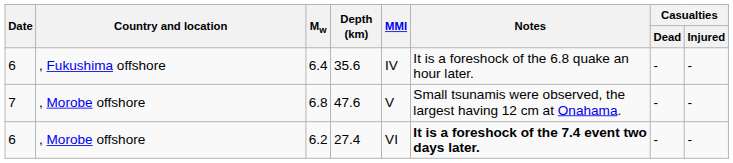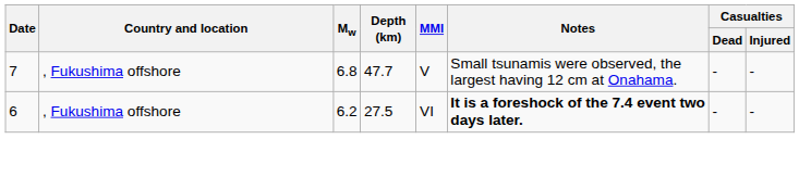 <table class="wikitable sortable" style="border:1px black; margin-left:1em;">
 <tr>
 <th rowspan="2"><small>Date</small></th>
 <th rowspan="2" style="width: 310px"><small>Country and location</small></th>
 <th rowspan="2"><small>M<sub>w</sub></small></th>
 <th rowspan="2"><small>Depth (km)</small></th>
 <th rowspan="2"><small><a href='#'>MMI</a></small></th>
 <th rowspan="2" class="unsortable"><small>Notes</small></th>
 <th colspan="2"><small>Casualties</small></th>
 </tr>
 <tr>
 <th><small>Dead</small></th>
 <th><small>Injured</small></th>
 </tr>
 <tr>
-<td>6</td>
+<td>7</td>
 <td>, <a href='#'>Fukushima</a> offshore</td>
-<td>6.4</td>
-<td>35.6</td>
-<td>IV</td>
-<td>It is a foreshock of the 6.8 quake an hour later.</td>
-<td>-</td>
-<td>-</td>
-</tr>
-<tr>
-<td>7</td>
-<td>, <a href='#'>Morobe</a> offshore</td>
 <td>6.8</td>
-<td>47.6</td>
+<td>47.7</td>
 <td>V</td>
 <td>Small tsunamis were observed, the largest having 12 cm at <a href='#'>Onahama</a>.</td>
 <td>-</td>
 <td>-</td>
 </tr>
 <tr>
 <td>6</td>
-<td>, <a href='#'>Morobe</a> offshore</td>
+<td>, <a href='#'>Fukushima</a> offshore</td>
 <td>6.2</td>
-<td>27.4</td>
+<td>27.5</td>
 <td>VI</td>
 <td><strong>It is a foreshock of the 7.4 event two days later.</strong></td>
 <td>-</td>
 <td>-</td>
 </tr>
 </table>
